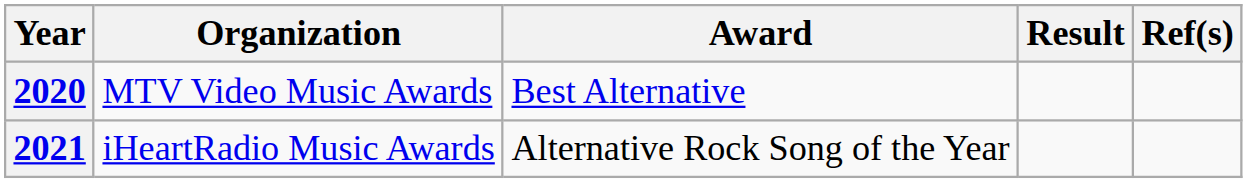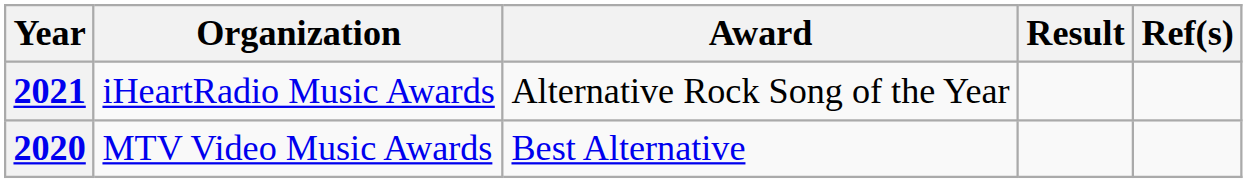 <table class="wikitable plainrowheaders">
 <tr align=center>
 <th scope="col">Year</th>
 <th scope="col">Organization</th>
 <th scope="col">Award</th>
 <th scope="col">Result</th>
 <th scope="col">Ref(s)</th>
 </tr>
 <tr>
+<th scope="row"><a href='#'>2021</a></th>
+<td><a href='#'>iHeartRadio Music Awards</a></td>
+<td>Alternative Rock Song of the Year</td>
+<td></td>
+<td style="text-align:center;"></td>
+</tr>
+<tr>
 <th scope="row"><a href='#'>2020</a></th>
 <td><a href='#'>MTV Video Music Awards</a></td>
 <td><a href='#'>Best Alternative</a></td>
 <td></td>
 <td style="text-align:center;"></td>
 </tr>
-<tr>
-<th scope="row"><a href='#'>2021</a></th>
-<td><a href='#'>iHeartRadio Music Awards</a></td>
-<td>Alternative Rock Song of the Year</td>
-<td></td>
-<td style="text-align:center;"></td>
-</tr>
 </table>
